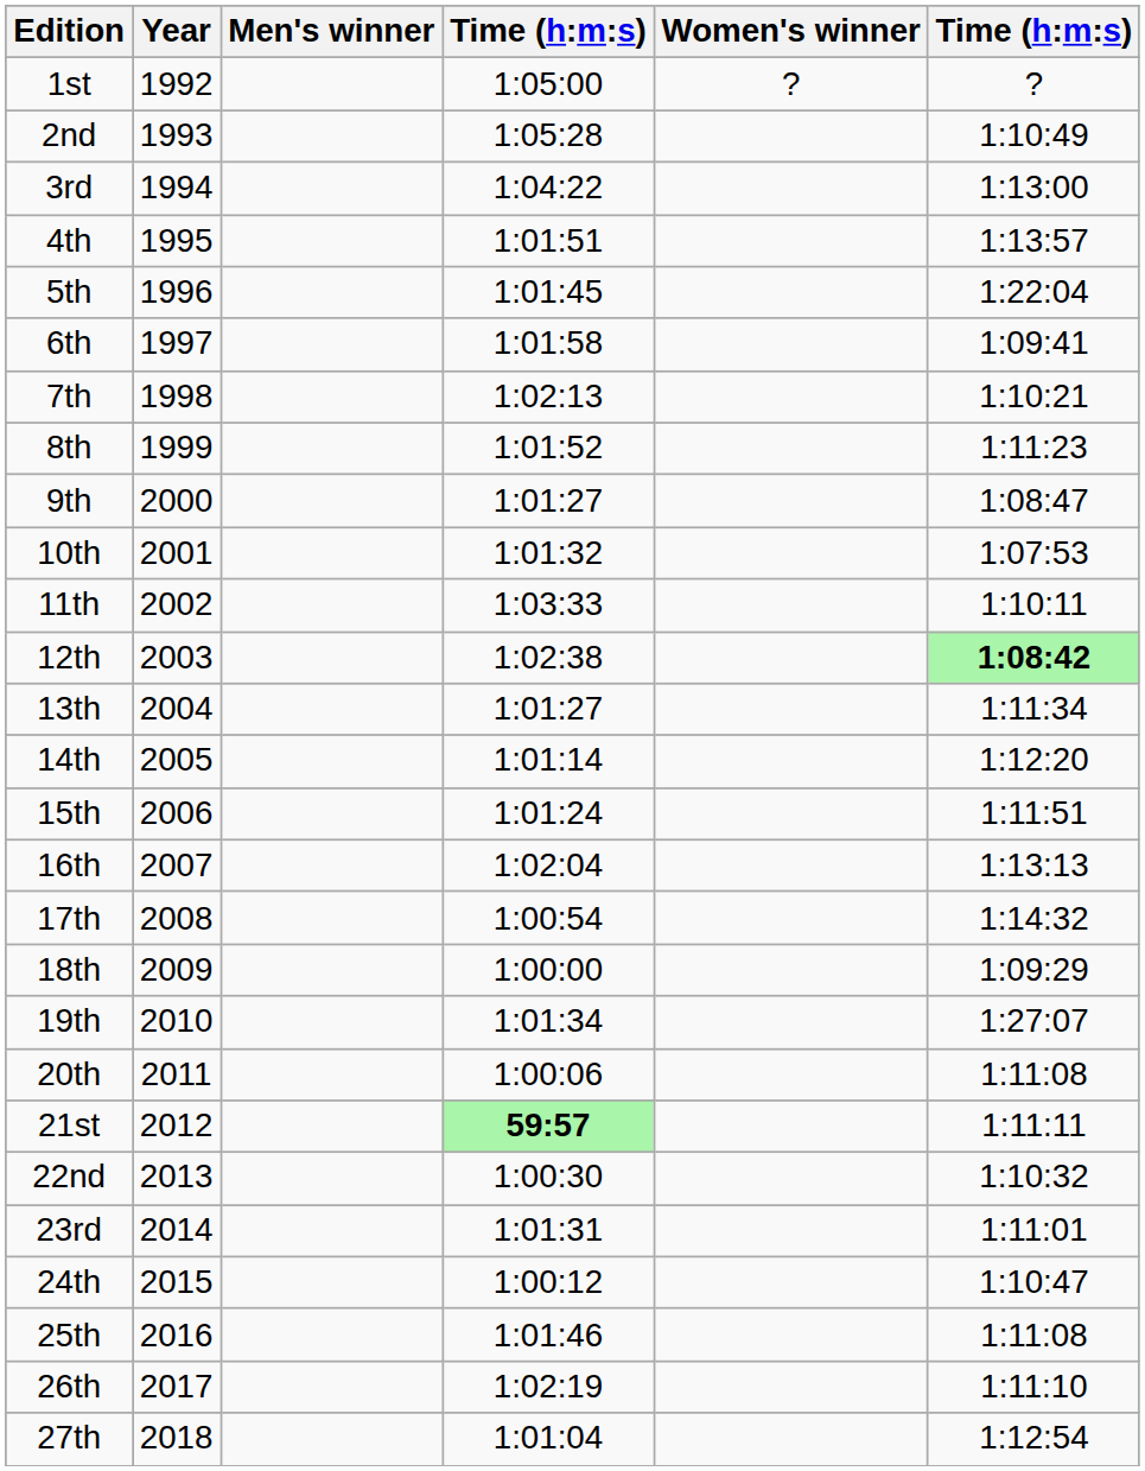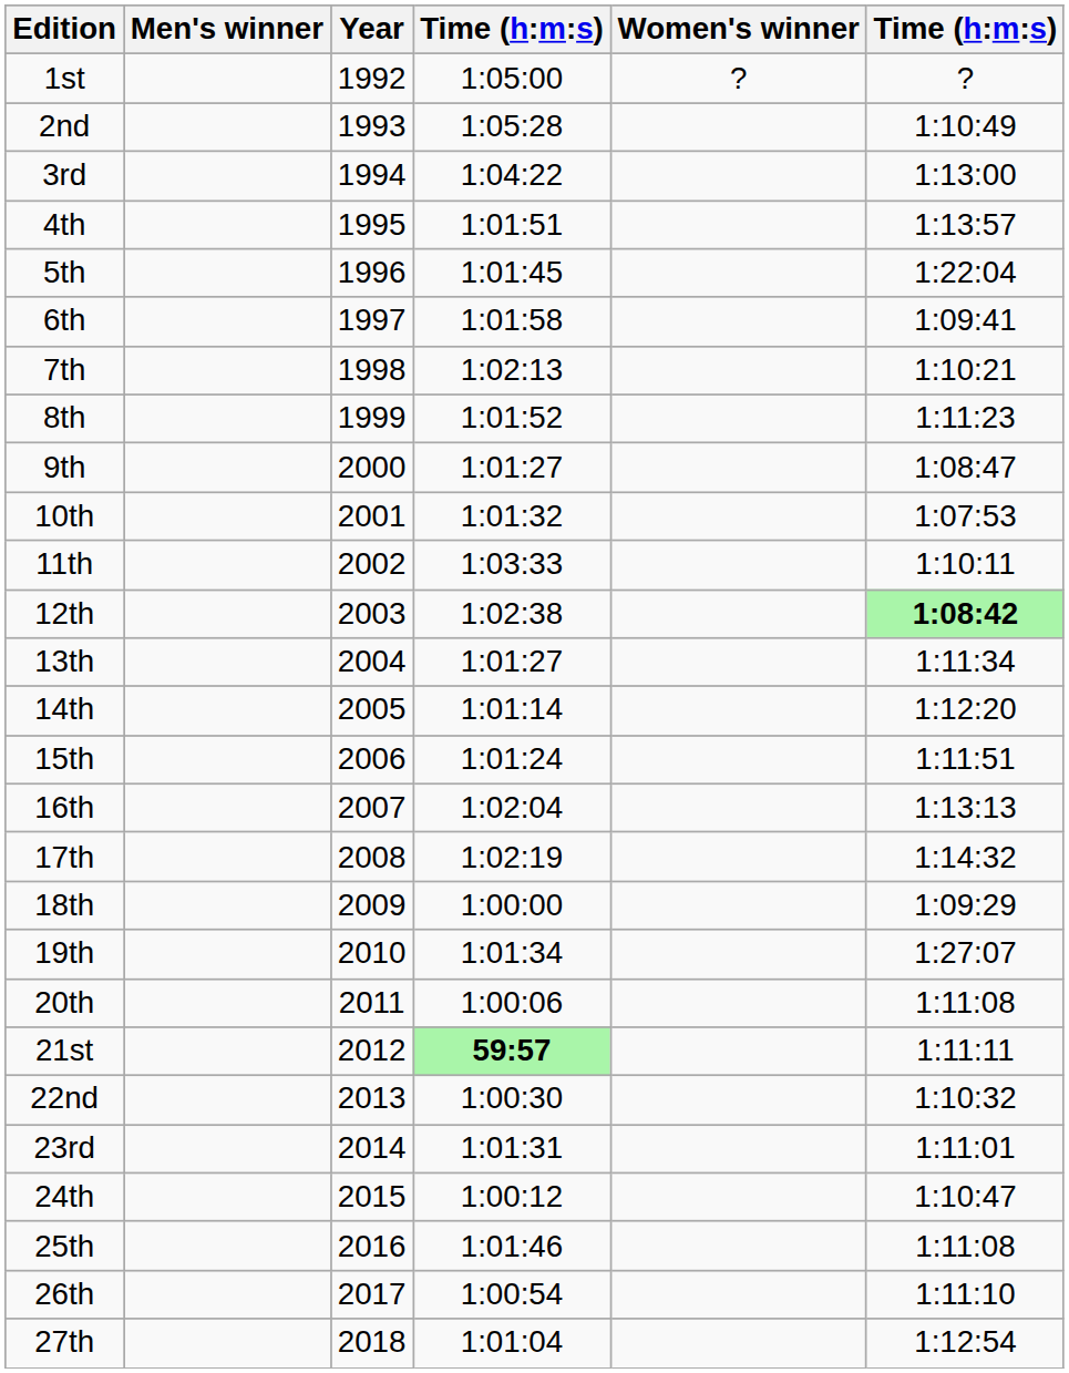 <table class="wikitable sortable" style="text-align:center">
 <tr>
 <th class=unsortable>Edition</th>
+<th class=unsortable>Men's winner</th>
 <th>Year</th>
-<th class=unsortable>Men's winner</th>
 <th>Time (<a href='#'>h</a>:<a href='#'>m</a>:<a href='#'>s</a>)</th>
 <th class=unsortable>Women's winner</th>
 <th>Time (<a href='#'>h</a>:<a href='#'>m</a>:<a href='#'>s</a>)</th>
 </tr>
 <tr>
 <td>1st</td>
+<td align=left></td>
 <td>1992</td>
-<td align=left></td>
 <td>1:05:00</td>
 <td>?</td>
 <td>?</td>
 </tr>
 <tr>
 <td>2nd</td>
+<td align=left></td>
 <td>1993</td>
-<td align=left></td>
 <td>1:05:28</td>
 <td align=left></td>
 <td>1:10:49</td>
 </tr>
 <tr>
 <td>3rd</td>
+<td align=left></td>
 <td>1994</td>
-<td align=left></td>
 <td>1:04:22</td>
 <td align=left></td>
 <td>1:13:00</td>
 </tr>
 <tr>
 <td>4th</td>
+<td align=left></td>
 <td>1995</td>
-<td align=left></td>
 <td>1:01:51</td>
 <td align=left></td>
 <td>1:13:57</td>
 </tr>
 <tr>
 <td>5th</td>
+<td align=left></td>
 <td>1996</td>
-<td align=left></td>
 <td>1:01:45</td>
 <td align=left></td>
 <td>1:22:04</td>
 </tr>
 <tr>
 <td>6th</td>
+<td align=left></td>
 <td>1997</td>
-<td align=left></td>
 <td>1:01:58</td>
 <td align=left></td>
 <td>1:09:41</td>
 </tr>
 <tr>
 <td>7th</td>
+<td align=left></td>
 <td>1998</td>
-<td align=left></td>
 <td>1:02:13</td>
 <td align=left></td>
 <td>1:10:21</td>
 </tr>
 <tr>
 <td>8th</td>
+<td align=left></td>
 <td>1999</td>
-<td align=left></td>
 <td>1:01:52</td>
 <td align=left></td>
 <td>1:11:23</td>
 </tr>
 <tr>
 <td>9th</td>
+<td align=left></td>
 <td>2000</td>
-<td align=left></td>
 <td>1:01:27</td>
 <td align=left></td>
 <td>1:08:47</td>
 </tr>
 <tr>
 <td>10th</td>
+<td align=left></td>
 <td>2001</td>
-<td align=left></td>
 <td>1:01:32</td>
 <td align=left></td>
 <td>1:07:53</td>
 </tr>
 <tr>
 <td>11th</td>
+<td align=left></td>
 <td>2002</td>
-<td align=left></td>
 <td>1:03:33</td>
 <td align=left></td>
 <td>1:10:11</td>
 </tr>
 <tr>
 <td>12th</td>
+<td align=left></td>
 <td>2003</td>
-<td align=left></td>
 <td>1:02:38</td>
 <td align=left></td>
 <td bgcolor=#A9F5A9><strong>1:08:42</strong></td>
 </tr>
 <tr>
 <td>13th</td>
+<td align=left></td>
 <td>2004</td>
-<td align=left></td>
 <td>1:01:27</td>
 <td align=left></td>
 <td>1:11:34</td>
 </tr>
 <tr>
 <td>14th</td>
+<td align=left></td>
 <td>2005</td>
-<td align=left></td>
 <td>1:01:14</td>
 <td align=left></td>
 <td>1:12:20</td>
 </tr>
 <tr>
 <td>15th</td>
+<td align=left></td>
 <td>2006</td>
-<td align=left></td>
 <td>1:01:24</td>
 <td align=left></td>
 <td>1:11:51</td>
 </tr>
 <tr>
 <td>16th</td>
+<td align=left></td>
 <td>2007</td>
-<td align=left></td>
 <td>1:02:04</td>
 <td align=left></td>
 <td>1:13:13</td>
 </tr>
 <tr>
 <td>17th</td>
+<td align=left></td>
 <td>2008</td>
-<td align=left></td>
-<td>1:00:54</td>
+<td>1:02:19</td>
 <td align=left></td>
 <td>1:14:32</td>
 </tr>
 <tr>
 <td>18th</td>
+<td align=left></td>
 <td>2009</td>
-<td align=left></td>
 <td>1:00:00</td>
 <td align=left></td>
 <td>1:09:29</td>
 </tr>
 <tr>
 <td>19th</td>
+<td align=left></td>
 <td>2010</td>
-<td align=left></td>
 <td>1:01:34</td>
 <td align=left></td>
 <td>1:27:07</td>
 </tr>
 <tr>
 <td>20th</td>
+<td align=left></td>
 <td>2011</td>
-<td align=left></td>
 <td>1:00:06</td>
 <td align=left></td>
 <td>1:11:08</td>
 </tr>
 <tr>
 <td>21st</td>
+<td align=left></td>
 <td>2012</td>
-<td align=left></td>
 <td bgcolor=#A9F5A9><strong>59:57</strong></td>
 <td align=left></td>
 <td>1:11:11</td>
 </tr>
 <tr>
 <td>22nd</td>
+<td align=left></td>
 <td>2013</td>
-<td align=left></td>
 <td>1:00:30</td>
 <td align=left></td>
 <td>1:10:32</td>
 </tr>
 <tr>
 <td>23rd</td>
+<td align=left></td>
 <td>2014</td>
-<td align=left></td>
 <td>1:01:31</td>
 <td align=left></td>
 <td>1:11:01</td>
 </tr>
 <tr>
 <td>24th</td>
+<td align=left></td>
 <td>2015</td>
-<td align=left></td>
 <td>1:00:12</td>
 <td align=left></td>
 <td>1:10:47</td>
 </tr>
 <tr>
 <td>25th</td>
+<td align=left></td>
 <td>2016</td>
-<td align=left></td>
 <td>1:01:46</td>
 <td align=left></td>
 <td>1:11:08</td>
 </tr>
 <tr>
 <td>26th</td>
+<td align=left></td>
 <td>2017</td>
-<td align=left></td>
-<td>1:02:19</td>
+<td>1:00:54</td>
 <td align=left></td>
 <td>1:11:10</td>
 </tr>
 <tr>
 <td>27th</td>
+<td align=left></td>
 <td>2018</td>
-<td align=left></td>
 <td>1:01:04</td>
 <td align=left></td>
 <td>1:12:54</td>
 </tr>
 </table>
